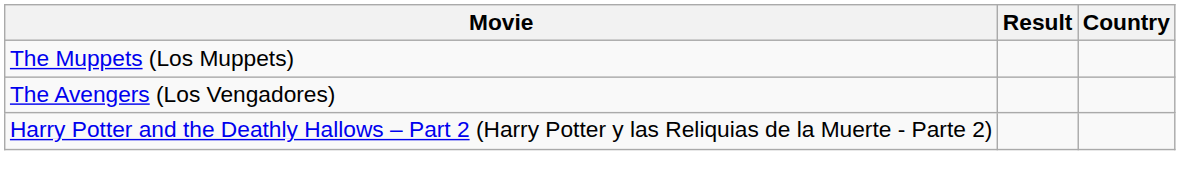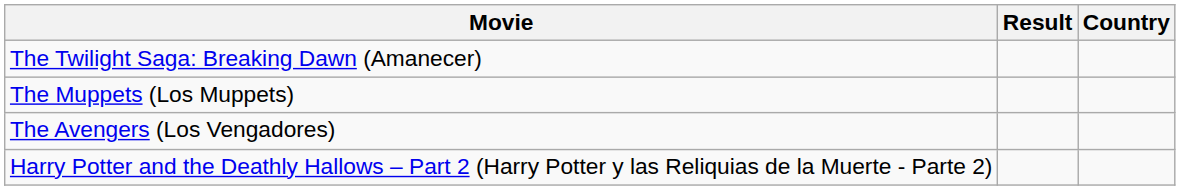 <table class="wikitable">
 <tr>
 <th>Movie</th>
 <th>Result</th>
 <th>Country</th>
+</tr>
+<tr>
+<td><a href='#'>The Twilight Saga: Breaking Dawn</a> (Amanecer)</td>
+<td></td>
+<td></td>
 </tr>
 <tr>
 <td><a href='#'>The Muppets</a> (Los Muppets)</td>
 <td></td>
 <td></td>
 </tr>
 <tr>
 <td><a href='#'>The Avengers</a> (Los Vengadores)</td>
 <td></td>
 <td></td>
 </tr>
 <tr>
 <td><a href='#'>Harry Potter and the Deathly Hallows – Part 2</a> (Harry Potter y las Reliquias de la Muerte - Parte 2)</td>
 <td></td>
 <td></td>
 </tr>
 </table>
